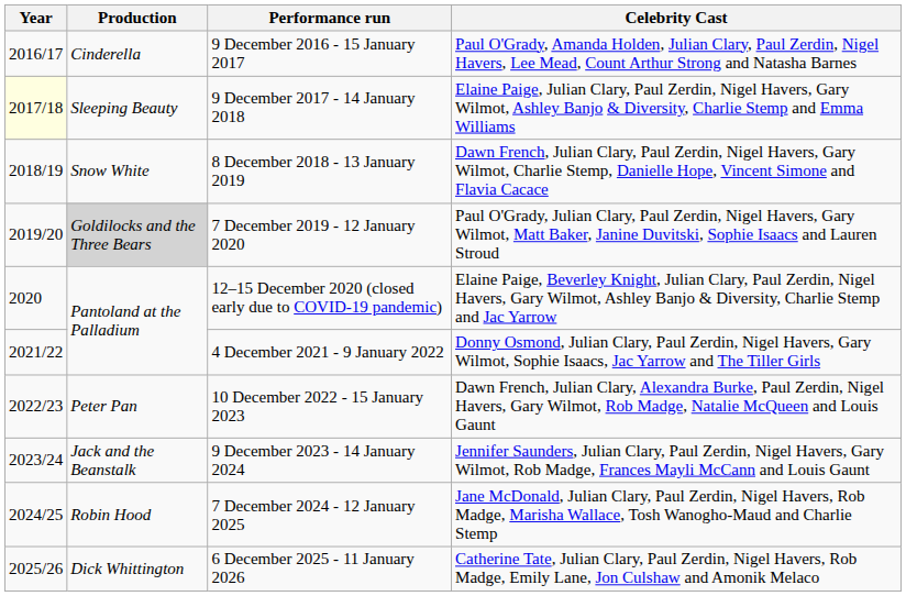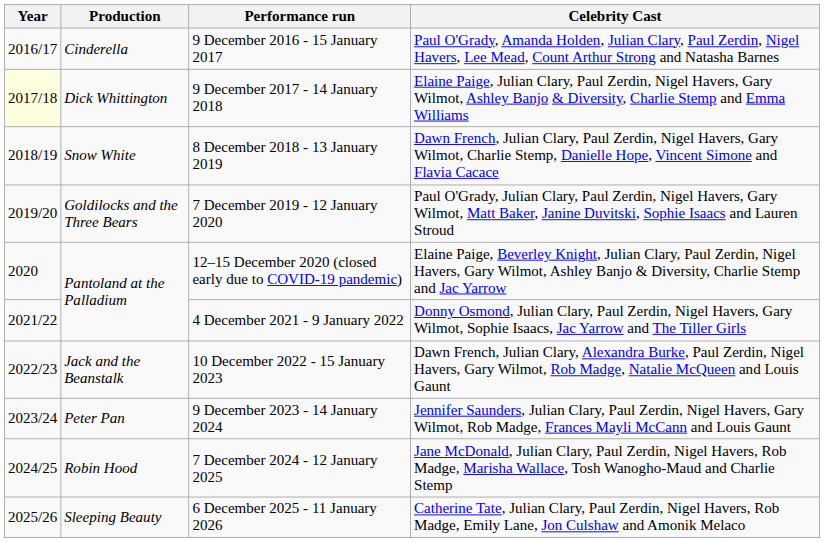 <table class="wikitable">
 <tr>
 <th>Year</th>
 <th>Production</th>
 <th>Performance run</th>
 <th>Celebrity Cast</th>
 </tr>
 <tr>
 <td>2016/17</td>
 <td><em>Cinderella</em></td>
 <td>9 December 2016 - 15 January 2017</td>
 <td><a href='#'>Paul O'Grady</a>, <a href='#'>Amanda Holden</a>, <a href='#'>Julian Clary</a>, <a href='#'>Paul Zerdin</a>, <a href='#'>Nigel Havers</a>, <a href='#'>Lee Mead</a>, <a href='#'>Count Arthur Strong</a> and Natasha Barnes</td>
 </tr>
 <tr>
 <td style="background: lightyellow;">2017/18</td>
-<td><em>Sleeping Beauty</em></td>
+<td><em>Dick Whittington</em></td>
 <td>9 December 2017 - 14 January 2018</td>
 <td><a href='#'>Elaine Paige</a>, Julian Clary, Paul Zerdin, Nigel Havers, Gary Wilmot, <a href='#'>Ashley Banjo</a> <a href='#'>& Diversity</a>, <a href='#'>Charlie Stemp</a> and <a href='#'>Emma Williams</a></td>
 </tr>
 <tr>
 <td>2018/19</td>
 <td><em>Snow White</em></td>
 <td>8 December 2018 - 13 January 2019</td>
 <td><a href='#'>Dawn French</a>, Julian Clary, Paul Zerdin, Nigel Havers, Gary Wilmot, Charlie Stemp, <a href='#'>Danielle Hope</a>, <a href='#'>Vincent Simone</a> and <a href='#'>Flavia Cacace</a></td>
 </tr>
 <tr>
 <td>2019/20</td>
-<td style="background: lightgrey;"><em>Goldilocks and the Three Bears</em></td>
+<td><em>Goldilocks and the Three Bears</em></td>
 <td>7 December 2019 - 12 January 2020</td>
 <td>Paul O'Grady, Julian Clary, Paul Zerdin, Nigel Havers, Gary Wilmot, <a href='#'>Matt Baker</a>, <a href='#'>Janine Duvitski</a>, <a href='#'>Sophie Isaacs</a> and Lauren Stroud</td>
 </tr>
 <tr>
 <td>2020</td>
 <td rowspan="2"><em>Pantoland at the Palladium</em></td>
 <td>12–15 December 2020 (closed early due to <a href='#'>COVID-19 pandemic</a>)</td>
 <td>Elaine Paige, <a href='#'>Beverley Knight</a>, Julian Clary, Paul Zerdin, Nigel Havers, Gary Wilmot, Ashley Banjo & Diversity, Charlie Stemp and <a href='#'>Jac Yarrow</a></td>
 </tr>
 <tr>
 <td>2021/22</td>
 <td>4 December 2021 - 9 January 2022</td>
 <td><a href='#'>Donny Osmond</a>, Julian Clary, Paul Zerdin, Nigel Havers, Gary Wilmot, Sophie Isaacs, <a href='#'>Jac Yarrow</a> and <a href='#'>The Tiller Girls</a></td>
 </tr>
 <tr>
 <td>2022/23</td>
-<td><em>Peter Pan</em></td>
+<td><em>Jack and the Beanstalk</em></td>
 <td>10 December 2022 - 15 January 2023</td>
 <td>Dawn French, Julian Clary, <a href='#'>Alexandra Burke</a>, Paul Zerdin, Nigel Havers, Gary Wilmot, <a href='#'>Rob Madge</a>, <a href='#'>Natalie McQueen</a> and Louis Gaunt</td>
 </tr>
 <tr>
 <td>2023/24</td>
-<td><em>Jack and the Beanstalk</em></td>
+<td><em>Peter Pan</em></td>
 <td>9 December 2023 - 14 January 2024</td>
 <td><a href='#'>Jennifer Saunders</a>, Julian Clary, Paul Zerdin, Nigel Havers, Gary Wilmot, Rob Madge, <a href='#'>Frances Mayli McCann</a> and Louis Gaunt</td>
 </tr>
 <tr>
 <td>2024/25</td>
 <td><em>Robin Hood</em></td>
 <td>7 December 2024 - 12 January 2025</td>
 <td><a href='#'>Jane McDonald</a>, Julian Clary, Paul Zerdin, Nigel Havers, Rob Madge, <a href='#'>Marisha Wallace</a>, Tosh Wanogho-Maud and Charlie Stemp</td>
 </tr>
 <tr>
 <td>2025/26</td>
-<td><em>Dick Whittington</em></td>
+<td><em>Sleeping Beauty</em></td>
 <td>6 December 2025 - 11 January 2026</td>
 <td><a href='#'>Catherine Tate</a>, Julian Clary, Paul Zerdin, Nigel Havers, Rob Madge, Emily Lane, <a href='#'>Jon Culshaw</a> and Amonik Melaco</td>
 </tr>
 </table>
